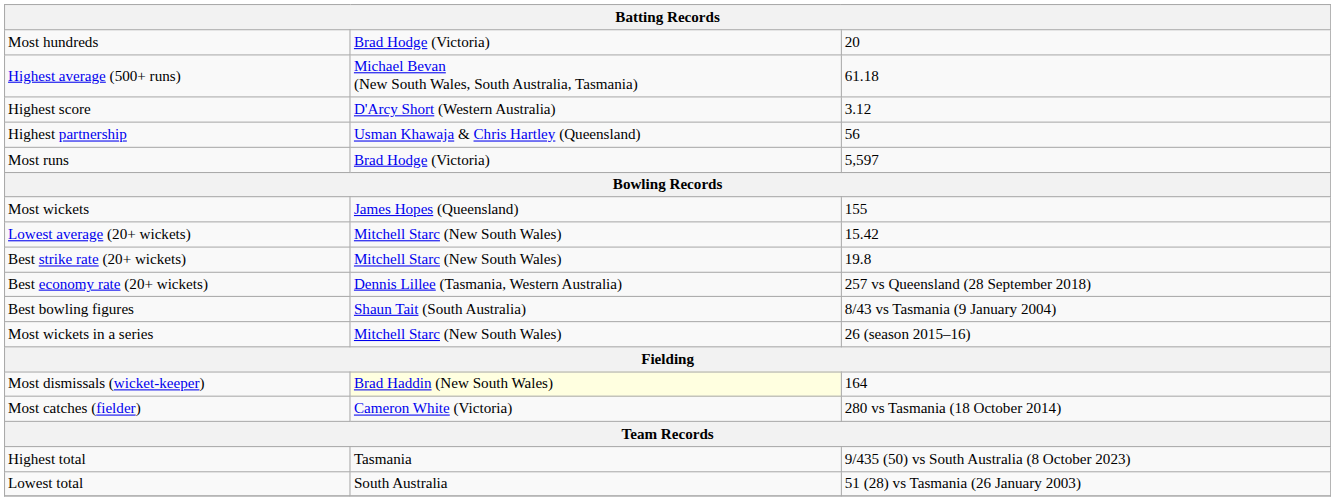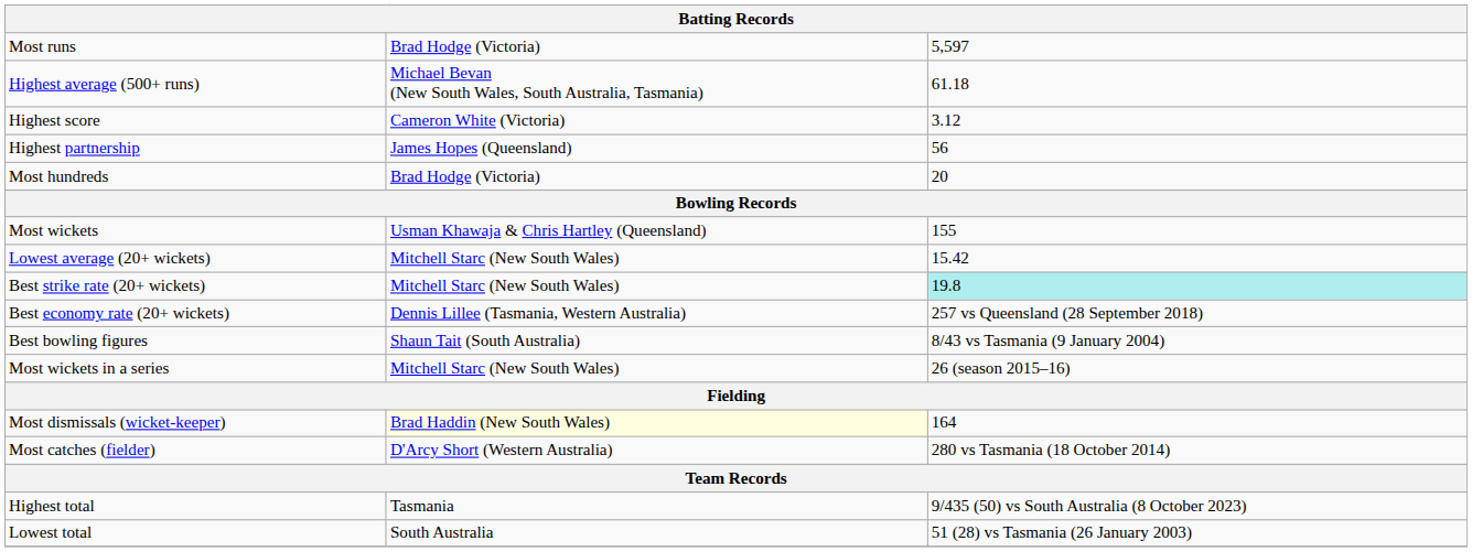 <table class="wikitable" style="width:100%; font-size:90%">
 <tr>
 <th colspan="3">Batting Records</th>
 </tr>
 <tr>
-<td>Most hundreds</td>
+<td>Most runs</td>
 <td><a href='#'>Brad Hodge</a> (Victoria)</td>
-<td>20</td>
+<td>5,597</td>
 </tr>
 <tr>
 <td><a href='#'>Highest average</a> (500+ runs)</td>
 <td><a href='#'>Michael Bevan</a><br>(New South Wales, South Australia, Tasmania)</td>
 <td>61.18</td>
 </tr>
 <tr>
 <td>Highest score</td>
-<td><a href='#'>D'Arcy Short</a> (Western Australia)</td>
+<td><a href='#'>Cameron White</a> (Victoria)</td>
 <td>3.12</td>
 </tr>
 <tr>
 <td>Highest <a href='#'>partnership</a></td>
-<td><a href='#'>Usman Khawaja</a> & <a href='#'>Chris Hartley</a> (Queensland)</td>
+<td><a href='#'>James Hopes</a> (Queensland)</td>
 <td>56</td>
 </tr>
 <tr>
-<td>Most runs</td>
+<td>Most hundreds</td>
 <td><a href='#'>Brad Hodge</a> (Victoria)</td>
-<td>5,597</td>
+<td>20</td>
 </tr>
 <tr>
 <th colspan="3">Bowling Records</th>
 </tr>
 <tr>
 <td>Most wickets</td>
-<td><a href='#'>James Hopes</a> (Queensland)</td>
+<td><a href='#'>Usman Khawaja</a> & <a href='#'>Chris Hartley</a> (Queensland)</td>
 <td>155</td>
 </tr>
 <tr>
 <td><a href='#'>Lowest average</a> (20+ wickets)</td>
 <td><a href='#'>Mitchell Starc</a> (New South Wales)</td>
 <td>15.42</td>
 </tr>
 <tr>
 <td>Best <a href='#'>strike rate</a> (20+ wickets)</td>
 <td><a href='#'>Mitchell Starc</a> (New South Wales)</td>
-<td>19.8</td>
+<td style="background: paleturquoise;">19.8</td>
 </tr>
 <tr>
 <td>Best <a href='#'>economy rate</a> (20+ wickets)</td>
 <td><a href='#'>Dennis Lillee</a> (Tasmania, Western Australia)</td>
 <td>257 vs Queensland (28 September 2018)</td>
 </tr>
 <tr>
 <td>Best bowling figures</td>
 <td><a href='#'>Shaun Tait</a> (South Australia)</td>
 <td>8/43 vs Tasmania (9 January 2004)</td>
 </tr>
 <tr>
 <td>Most wickets in a series</td>
 <td><a href='#'>Mitchell Starc</a> (New South Wales)</td>
 <td>26 (season 2015–16)</td>
 </tr>
 <tr>
 <th colspan="3">Fielding</th>
 </tr>
 <tr>
 <td>Most dismissals (<a href='#'>wicket-keeper</a>)</td>
 <td style="background: lightyellow;"><a href='#'>Brad Haddin</a> (New South Wales)</td>
 <td>164</td>
 </tr>
 <tr>
 <td>Most catches (<a href='#'>fielder</a>)</td>
-<td><a href='#'>Cameron White</a> (Victoria)</td>
+<td><a href='#'>D'Arcy Short</a> (Western Australia)</td>
 <td>280 vs Tasmania (18 October 2014)</td>
 </tr>
 <tr>
 <th colspan="3">Team Records</th>
 </tr>
 <tr>
 <td>Highest total</td>
 <td>Tasmania</td>
 <td>9/435 (50) vs South Australia (8 October 2023)</td>
 </tr>
 <tr>
 <td>Lowest total</td>
 <td>South Australia</td>
 <td>51 (28) vs Tasmania (26 January 2003)</td>
 </tr>
 <tr>
 </tr>
 </table>
